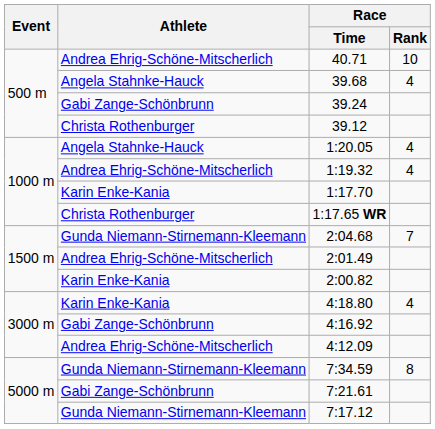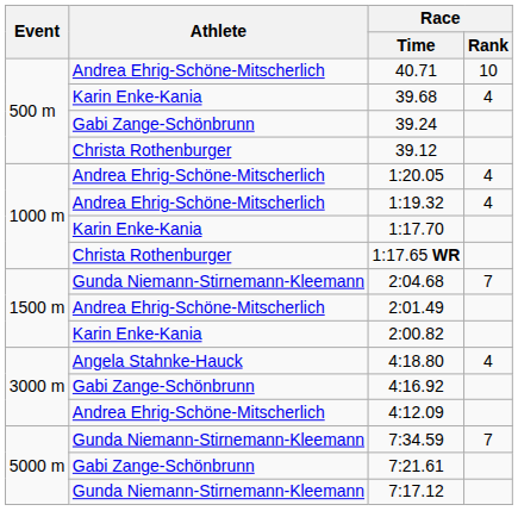 <table class="wikitable" border="1" style="font-size:90%">
 <tr>
 <th rowspan=2>Event</th>
 <th rowspan=2>Athlete</th>
 <th colspan=2>Race</th>
 </tr>
 <tr>
 <th>Time</th>
 <th>Rank</th>
 </tr>
 <tr>
 <td rowspan=4>500 m</td>
 <td><a href='#'>Andrea Ehrig-Schöne-Mitscherlich</a></td>
 <td align=center>40.71</td>
 <td align=center>10</td>
 </tr>
 <tr>
-<td><a href='#'>Angela Stahnke-Hauck</a></td>
+<td><a href='#'>Karin Enke-Kania</a></td>
 <td align=center>39.68</td>
 <td align=center>4</td>
 </tr>
 <tr>
 <td><a href='#'>Gabi Zange-Schönbrunn</a></td>
 <td align=center>39.24</td>
 <td align=center></td>
 </tr>
 <tr>
 <td><a href='#'>Christa Rothenburger</a></td>
 <td align=center>39.12</td>
 <td align=center></td>
 </tr>
 <tr>
 <td rowspan=4>1000 m</td>
-<td><a href='#'>Angela Stahnke-Hauck</a></td>
+<td><a href='#'>Andrea Ehrig-Schöne-Mitscherlich</a></td>
 <td align=center>1:20.05</td>
 <td align=center>4</td>
 </tr>
 <tr>
 <td><a href='#'>Andrea Ehrig-Schöne-Mitscherlich</a></td>
 <td align=center>1:19.32</td>
 <td align=center>4</td>
 </tr>
 <tr>
 <td><a href='#'>Karin Enke-Kania</a></td>
 <td align=center>1:17.70</td>
 <td align=center></td>
 </tr>
 <tr>
 <td><a href='#'>Christa Rothenburger</a></td>
 <td align=center>1:17.65 <strong>WR</strong></td>
 <td align=center></td>
 </tr>
 <tr>
 <td rowspan=3>1500 m</td>
 <td><a href='#'>Gunda Niemann-Stirnemann-Kleemann</a></td>
 <td align=center>2:04.68</td>
 <td align=center>7</td>
 </tr>
 <tr>
 <td><a href='#'>Andrea Ehrig-Schöne-Mitscherlich</a></td>
 <td align=center>2:01.49</td>
 <td align=center></td>
 </tr>
 <tr>
 <td><a href='#'>Karin Enke-Kania</a></td>
 <td align=center>2:00.82</td>
 <td align=center></td>
 </tr>
 <tr>
 <td rowspan=3>3000 m</td>
-<td><a href='#'>Karin Enke-Kania</a></td>
+<td><a href='#'>Angela Stahnke-Hauck</a></td>
 <td align=center>4:18.80</td>
 <td align=center>4</td>
 </tr>
 <tr>
 <td><a href='#'>Gabi Zange-Schönbrunn</a></td>
 <td align=center>4:16.92</td>
 <td align=center></td>
 </tr>
 <tr>
 <td><a href='#'>Andrea Ehrig-Schöne-Mitscherlich</a></td>
 <td align=center>4:12.09</td>
 <td align=center></td>
 </tr>
 <tr>
 <td rowspan=3>5000 m</td>
 <td><a href='#'>Gunda Niemann-Stirnemann-Kleemann</a></td>
 <td align=center>7:34.59</td>
-<td align=center>8</td>
+<td align=center>7</td>
 </tr>
 <tr>
 <td><a href='#'>Gabi Zange-Schönbrunn</a></td>
 <td align=center>7:21.61</td>
 <td align=center></td>
 </tr>
 <tr>
 <td><a href='#'>Gunda Niemann-Stirnemann-Kleemann</a></td>
 <td align=center>7:17.12</td>
 <td align=center></td>
 </tr>
 </table>
